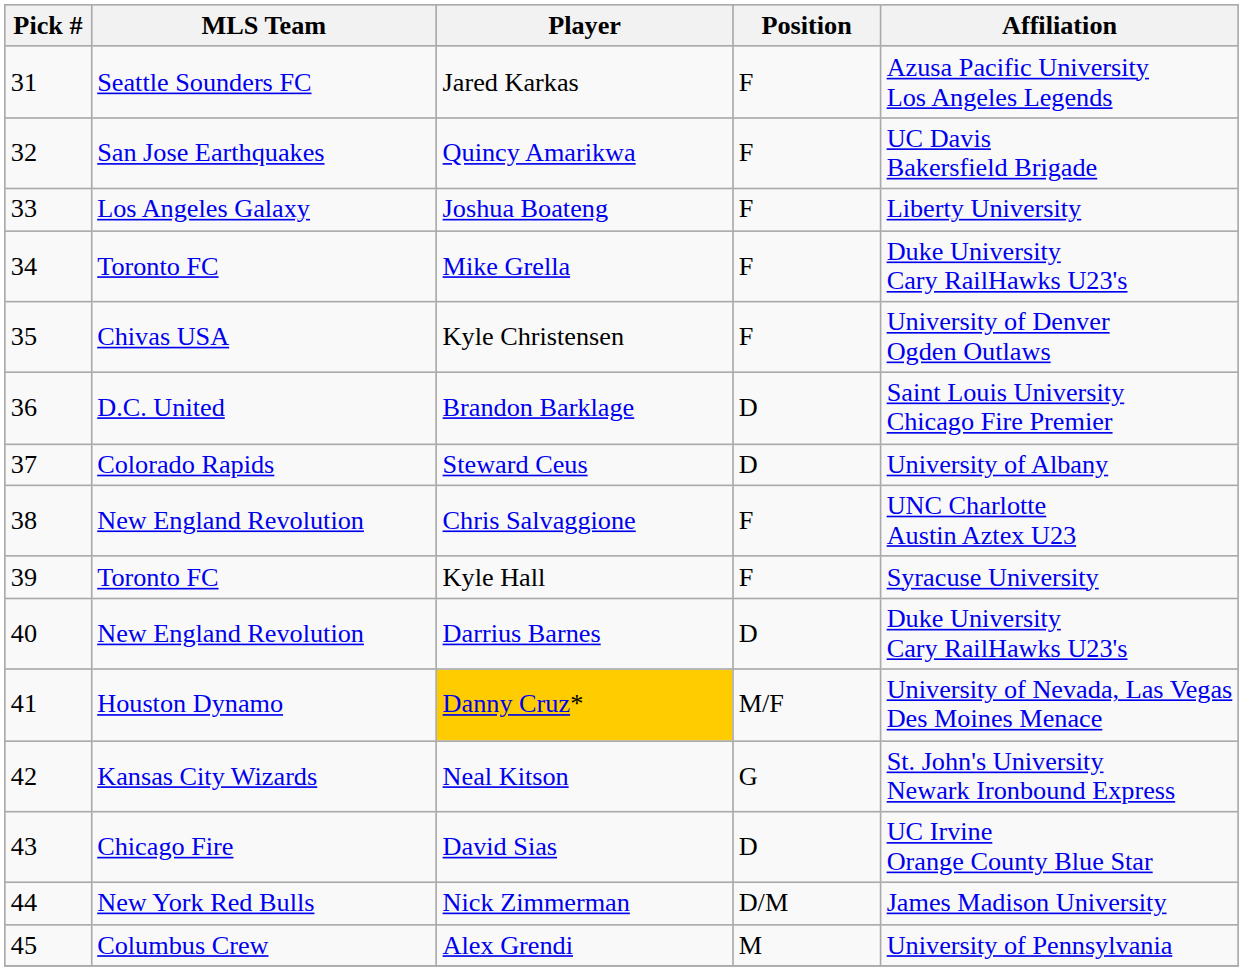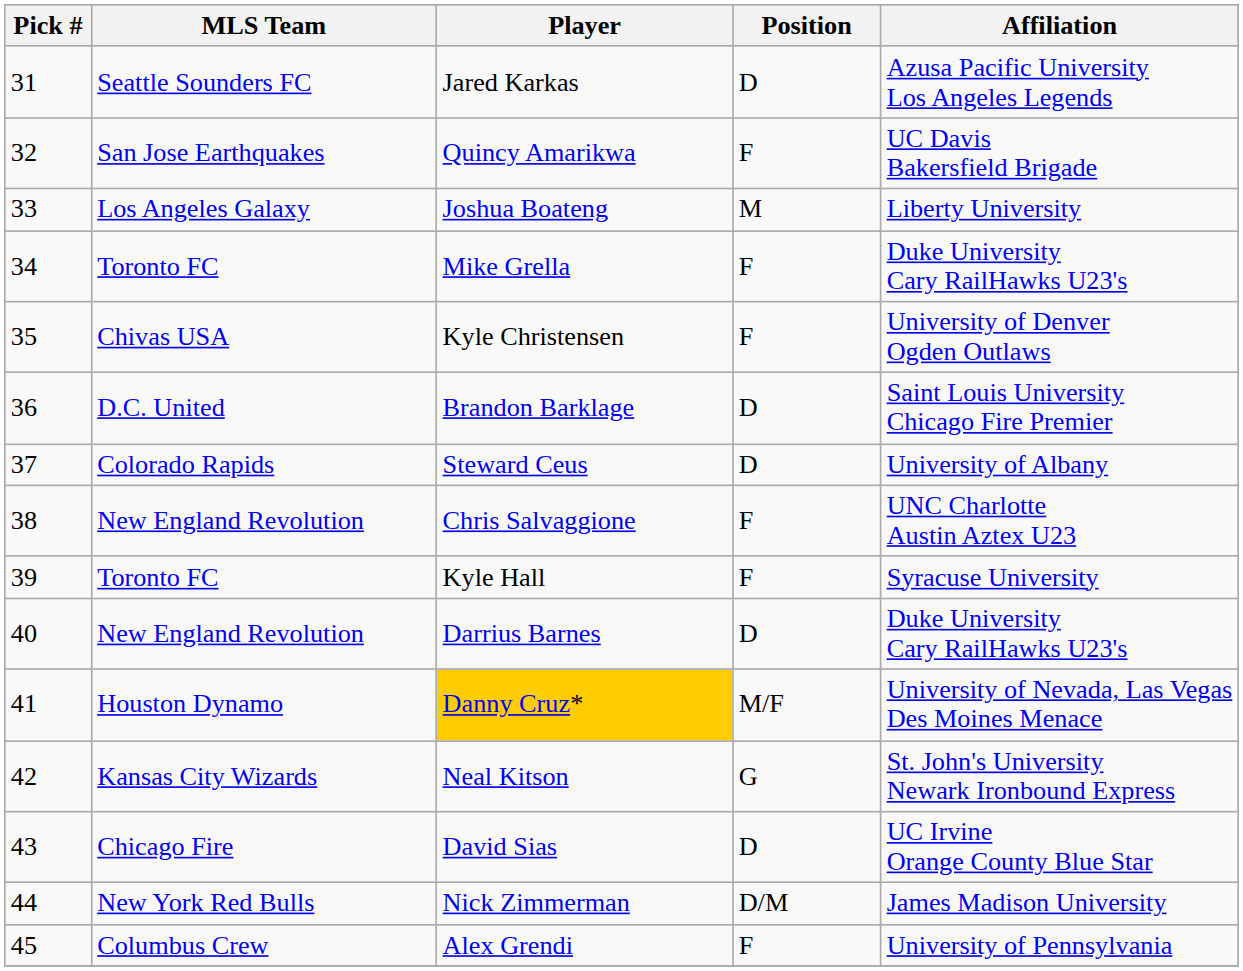 <table class="wikitable sortable">
 <tr>
 <th width=7%>Pick #</th>
 <th width=28%>MLS Team</th>
 <th width=24%>Player</th>
 <th width=12%>Position</th>
 <th>Affiliation</th>
 </tr>
 <tr>
 <td>31</td>
 <td><a href='#'>Seattle Sounders FC</a></td>
 <td> Jared Karkas</td>
-<td>F</td>
+<td>D</td>
 <td><a href='#'>Azusa Pacific University</a><br><a href='#'>Los Angeles Legends</a></td>
 </tr>
 <tr>
 <td>32</td>
 <td><a href='#'>San Jose Earthquakes</a></td>
 <td> <a href='#'>Quincy Amarikwa</a></td>
 <td>F</td>
 <td><a href='#'>UC Davis</a><br><a href='#'>Bakersfield Brigade</a></td>
 </tr>
 <tr>
 <td>33</td>
 <td><a href='#'>Los Angeles Galaxy</a></td>
 <td> <a href='#'>Joshua Boateng</a></td>
-<td>F</td>
+<td>M</td>
 <td><a href='#'>Liberty University</a></td>
 </tr>
 <tr>
 <td>34</td>
 <td><a href='#'>Toronto FC</a></td>
 <td> <a href='#'>Mike Grella</a></td>
 <td>F</td>
 <td><a href='#'>Duke University</a><br><a href='#'>Cary RailHawks U23's</a></td>
 </tr>
 <tr>
 <td>35</td>
 <td><a href='#'>Chivas USA</a> </td>
 <td> Kyle Christensen</td>
 <td>F</td>
 <td><a href='#'>University of Denver</a><br><a href='#'>Ogden Outlaws</a></td>
 </tr>
 <tr>
 <td>36</td>
 <td><a href='#'>D.C. United</a></td>
 <td> <a href='#'>Brandon Barklage</a></td>
 <td>D</td>
 <td><a href='#'>Saint Louis University</a><br><a href='#'>Chicago Fire Premier</a></td>
 </tr>
 <tr>
 <td>37</td>
 <td><a href='#'>Colorado Rapids</a></td>
 <td> <a href='#'>Steward Ceus</a></td>
 <td>D</td>
 <td><a href='#'>University of Albany</a></td>
 </tr>
 <tr>
 <td>38</td>
 <td><a href='#'>New England Revolution</a></td>
 <td> <a href='#'>Chris Salvaggione</a></td>
 <td>F</td>
 <td><a href='#'>UNC Charlotte</a><br><a href='#'>Austin Aztex U23</a></td>
 </tr>
 <tr>
 <td>39</td>
 <td><a href='#'>Toronto FC</a> </td>
 <td> Kyle Hall</td>
 <td>F</td>
 <td><a href='#'>Syracuse University</a></td>
 </tr>
 <tr>
 <td>40</td>
 <td><a href='#'>New England Revolution</a></td>
 <td> <a href='#'>Darrius Barnes</a></td>
 <td>D</td>
 <td><a href='#'>Duke University</a><br><a href='#'>Cary RailHawks U23's</a></td>
 </tr>
 <tr>
 <td>41</td>
 <td><a href='#'>Houston Dynamo</a></td>
 <td style="background:#FFCC00"> <a href='#'>Danny Cruz</a>*</td>
 <td>M/F</td>
 <td><a href='#'>University of Nevada, Las Vegas</a><br><a href='#'>Des Moines Menace</a></td>
 </tr>
 <tr>
 <td>42</td>
 <td><a href='#'>Kansas City Wizards</a> </td>
 <td> <a href='#'>Neal Kitson</a></td>
 <td>G</td>
 <td><a href='#'>St. John's University</a><br><a href='#'>Newark Ironbound Express</a></td>
 </tr>
 <tr>
 <td>43</td>
 <td><a href='#'>Chicago Fire</a></td>
 <td> <a href='#'>David Sias</a></td>
 <td>D</td>
 <td><a href='#'>UC Irvine</a><br><a href='#'>Orange County Blue Star</a></td>
 </tr>
 <tr>
 <td>44</td>
 <td><a href='#'>New York Red Bulls</a></td>
 <td> <a href='#'>Nick Zimmerman</a></td>
 <td>D/M</td>
 <td><a href='#'>James Madison University</a></td>
 </tr>
 <tr>
 <td>45</td>
 <td><a href='#'>Columbus Crew</a></td>
 <td> <a href='#'>Alex Grendi</a></td>
-<td>M</td>
+<td>F</td>
 <td><a href='#'>University of Pennsylvania</a></td>
 </tr>
 <tr>
 </tr>
 </table>
